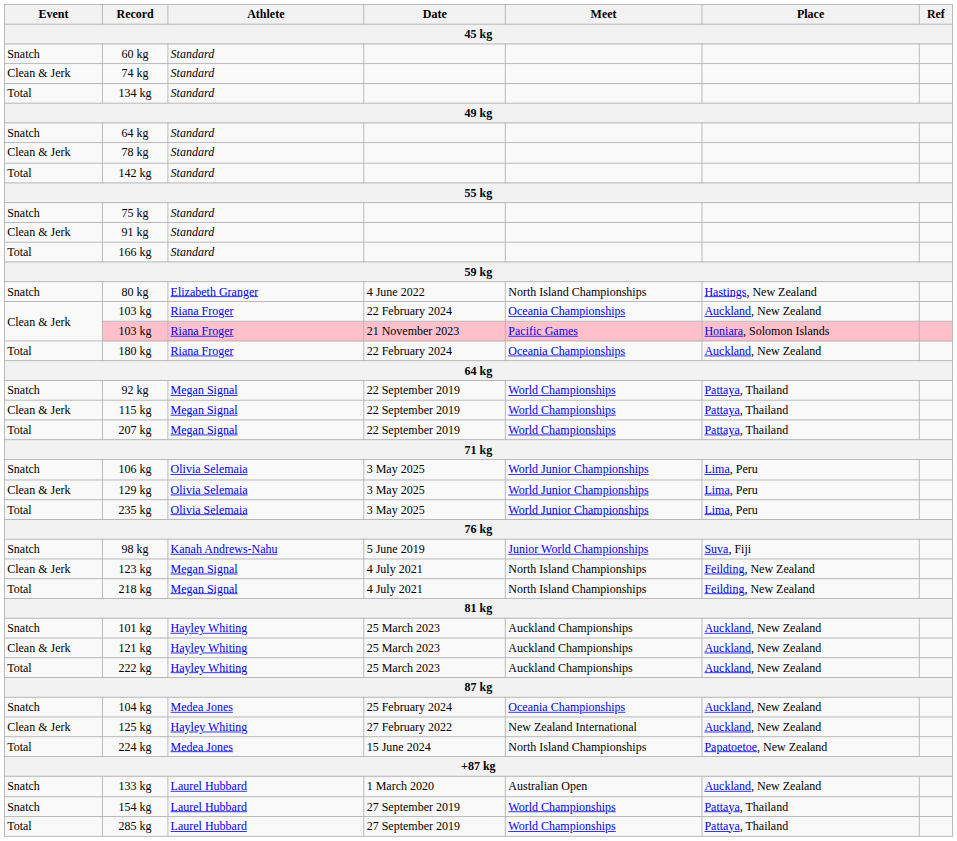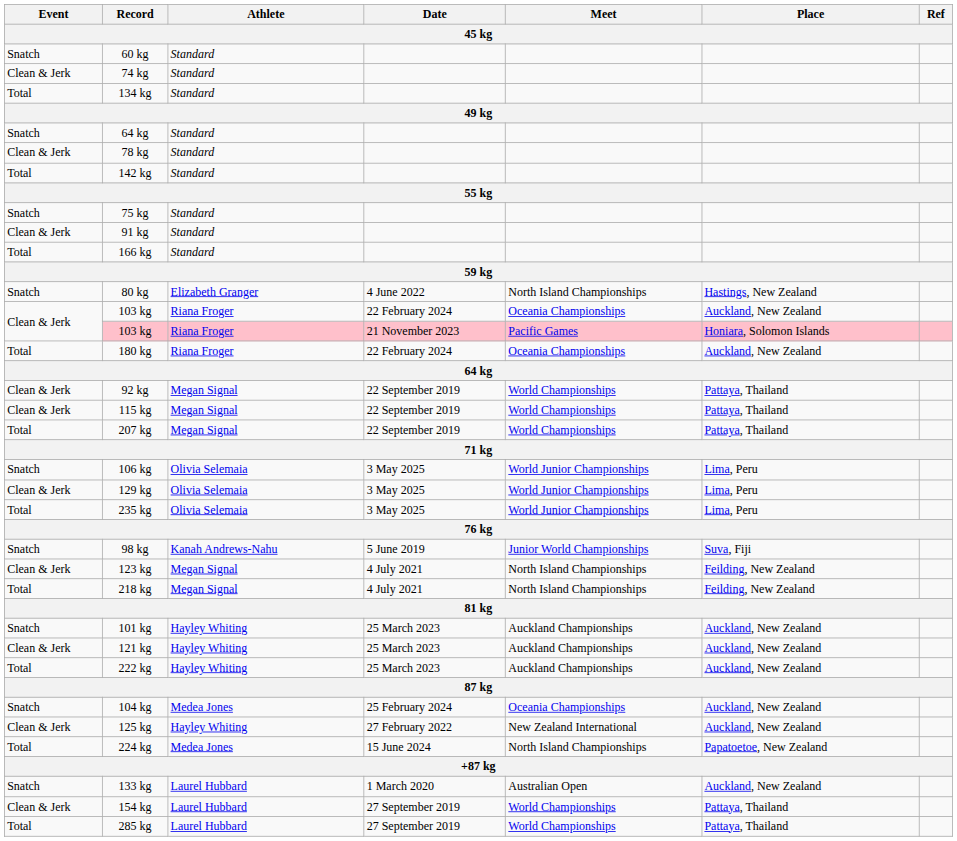 <table class="wikitable" style="font-size:95%; width: 95%;">
 <tr>
 <th width=9%>Event</th>
 <th width=6%>Record</th>
 <th width=18%>Athlete</th>
 <th width=13%>Date</th>
 <th width=18%>Meet</th>
 <th width=20%>Place</th>
 <th width=3%>Ref</th>
 </tr>
 <tr bgcolor="#DDDDDD">
 <th colspan="7">45 kg</th>
 </tr>
 <tr>
 <td>Snatch</td>
 <td align=center>60 kg</td>
 <td><em>Standard</em></td>
 <td></td>
 <td></td>
 <td></td>
 <td></td>
 </tr>
 <tr>
 <td>Clean & Jerk</td>
 <td align=center>74 kg</td>
 <td><em>Standard</em></td>
 <td></td>
 <td></td>
 <td></td>
 <td></td>
 </tr>
 <tr>
 <td>Total</td>
 <td align=center>134 kg</td>
 <td><em>Standard</em></td>
 <td></td>
 <td></td>
 <td></td>
 <td></td>
 </tr>
 <tr bgcolor="#DDDDDD">
 <th colspan="7">49 kg</th>
 </tr>
 <tr>
 <td>Snatch</td>
 <td align=center>64 kg</td>
 <td><em>Standard</em></td>
 <td></td>
 <td></td>
 <td></td>
 <td></td>
 </tr>
 <tr>
 <td>Clean & Jerk</td>
 <td align=center>78 kg</td>
 <td><em>Standard</em></td>
 <td></td>
 <td></td>
 <td></td>
 <td></td>
 </tr>
 <tr>
 <td>Total</td>
 <td align=center>142 kg</td>
 <td><em>Standard</em></td>
 <td></td>
 <td></td>
 <td></td>
 <td></td>
 </tr>
 <tr bgcolor="#DDDDDD">
 <th colspan="7">55 kg</th>
 </tr>
 <tr>
 <td>Snatch</td>
 <td align=center>75 kg</td>
 <td><em>Standard</em></td>
 <td></td>
 <td></td>
 <td></td>
 <td></td>
 </tr>
 <tr>
 <td>Clean & Jerk</td>
 <td align=center>91 kg</td>
 <td><em>Standard</em></td>
 <td></td>
 <td></td>
 <td></td>
 <td></td>
 </tr>
 <tr>
 <td>Total</td>
 <td align=center>166 kg</td>
 <td><em>Standard</em></td>
 <td></td>
 <td></td>
 <td></td>
 <td></td>
 </tr>
 <tr bgcolor="#DDDDDD">
 <th colspan=7>59 kg</th>
 </tr>
 <tr>
 <td>Snatch</td>
 <td align=center>80 kg</td>
 <td><a href='#'>Elizabeth Granger</a></td>
 <td>4 June 2022</td>
 <td>North Island Championships</td>
 <td><a href='#'>Hastings</a>, New Zealand</td>
 <td></td>
 </tr>
 <tr>
 <td rowspan=2>Clean & Jerk</td>
 <td align=center>103 kg</td>
 <td><a href='#'>Riana Froger</a></td>
 <td>22 February 2024</td>
 <td><a href='#'>Oceania Championships</a></td>
 <td><a href='#'>Auckland</a>, New Zealand</td>
 <td></td>
 </tr>
 <tr bgcolor=pink>
 <td align=center>103 kg</td>
 <td><a href='#'>Riana Froger</a></td>
 <td>21 November 2023</td>
 <td><a href='#'>Pacific Games</a></td>
 <td><a href='#'>Honiara</a>, Solomon Islands</td>
 <td></td>
 </tr>
 <tr>
 <td>Total</td>
 <td align=center>180 kg</td>
 <td><a href='#'>Riana Froger</a></td>
 <td>22 February 2024</td>
 <td><a href='#'>Oceania Championships</a></td>
 <td><a href='#'>Auckland</a>, New Zealand</td>
 <td></td>
 </tr>
 <tr bgcolor="#DDDDDD">
 <th colspan="7">64 kg</th>
 </tr>
 <tr>
-<td>Snatch</td>
+<td>Clean & Jerk</td>
 <td align=center>92 kg</td>
 <td><a href='#'>Megan Signal</a></td>
 <td>22 September 2019</td>
 <td><a href='#'>World Championships</a></td>
 <td><a href='#'>Pattaya</a>, Thailand</td>
 <td></td>
 </tr>
 <tr>
 <td>Clean & Jerk</td>
 <td align=center>115 kg</td>
 <td><a href='#'>Megan Signal</a></td>
 <td>22 September 2019</td>
 <td><a href='#'>World Championships</a></td>
 <td><a href='#'>Pattaya</a>, Thailand</td>
 <td></td>
 </tr>
 <tr>
 <td>Total</td>
 <td align=center>207 kg</td>
 <td><a href='#'>Megan Signal</a></td>
 <td>22 September 2019</td>
 <td><a href='#'>World Championships</a></td>
 <td><a href='#'>Pattaya</a>, Thailand</td>
 <td></td>
 </tr>
 <tr bgcolor="#DDDDDD">
 <th colspan="7">71 kg</th>
 </tr>
 <tr>
 <td>Snatch</td>
 <td align=center>106 kg</td>
 <td><a href='#'>Olivia Selemaia</a></td>
 <td>3 May 2025</td>
 <td><a href='#'>World Junior Championships</a></td>
 <td><a href='#'>Lima</a>, Peru</td>
 <td></td>
 </tr>
 <tr>
 <td>Clean & Jerk</td>
 <td align=center>129 kg</td>
 <td><a href='#'>Olivia Selemaia</a></td>
 <td>3 May 2025</td>
 <td><a href='#'>World Junior Championships</a></td>
 <td><a href='#'>Lima</a>, Peru</td>
 <td></td>
 </tr>
 <tr>
 <td>Total</td>
 <td align=center>235 kg</td>
 <td><a href='#'>Olivia Selemaia</a></td>
 <td>3 May 2025</td>
 <td><a href='#'>World Junior Championships</a></td>
 <td><a href='#'>Lima</a>, Peru</td>
 <td></td>
 </tr>
 <tr bgcolor="#DDDDDD">
 <th colspan="7">76 kg</th>
 </tr>
 <tr>
 <td>Snatch</td>
 <td align=center>98 kg</td>
 <td><a href='#'>Kanah Andrews-Nahu</a></td>
 <td>5 June 2019</td>
 <td><a href='#'>Junior World Championships</a></td>
 <td><a href='#'>Suva</a>, Fiji</td>
 <td></td>
 </tr>
 <tr>
 <td>Clean & Jerk</td>
 <td align=center>123 kg</td>
 <td><a href='#'>Megan Signal</a></td>
 <td>4 July 2021</td>
 <td>North Island Championships</td>
 <td><a href='#'>Feilding</a>, New Zealand</td>
 <td></td>
 </tr>
 <tr>
 <td>Total</td>
 <td align=center>218 kg</td>
 <td><a href='#'>Megan Signal</a></td>
 <td>4 July 2021</td>
 <td>North Island Championships</td>
 <td><a href='#'>Feilding</a>, New Zealand</td>
 <td></td>
 </tr>
 <tr bgcolor="#DDDDDD">
 <th colspan="7">81 kg</th>
 </tr>
 <tr>
 <td>Snatch</td>
 <td align=center>101 kg</td>
 <td><a href='#'>Hayley Whiting</a></td>
 <td>25 March 2023</td>
 <td>Auckland Championships</td>
 <td><a href='#'>Auckland</a>, New Zealand</td>
 <td></td>
 </tr>
 <tr>
 <td>Clean & Jerk</td>
 <td align=center>121 kg</td>
 <td><a href='#'>Hayley Whiting</a></td>
 <td>25 March 2023</td>
 <td>Auckland Championships</td>
 <td><a href='#'>Auckland</a>, New Zealand</td>
 <td></td>
 </tr>
 <tr>
 <td>Total</td>
 <td align=center>222 kg</td>
 <td><a href='#'>Hayley Whiting</a></td>
 <td>25 March 2023</td>
 <td>Auckland Championships</td>
 <td><a href='#'>Auckland</a>, New Zealand</td>
 <td></td>
 </tr>
 <tr bgcolor="#DDDDDD">
 <th colspan="7">87 kg</th>
 </tr>
 <tr>
 <td>Snatch</td>
 <td align=center>104 kg</td>
 <td><a href='#'>Medea Jones</a></td>
 <td>25 February 2024</td>
 <td><a href='#'>Oceania Championships</a></td>
 <td><a href='#'>Auckland</a>, New Zealand</td>
 <td></td>
 </tr>
 <tr>
 <td>Clean & Jerk</td>
 <td align=center>125 kg</td>
 <td><a href='#'>Hayley Whiting</a></td>
 <td>27 February 2022</td>
 <td>New Zealand International</td>
 <td><a href='#'>Auckland</a>, New Zealand</td>
 <td></td>
 </tr>
 <tr>
 <td>Total</td>
 <td align=center>224 kg</td>
 <td><a href='#'>Medea Jones</a></td>
 <td>15 June 2024</td>
 <td>North Island Championships</td>
 <td><a href='#'>Papatoetoe</a>, New Zealand</td>
 <td></td>
 </tr>
 <tr bgcolor="#DDDDDD">
 <th colspan="7">+87 kg</th>
 </tr>
 <tr>
 <td>Snatch</td>
 <td align=center>133 kg</td>
 <td><a href='#'>Laurel Hubbard</a></td>
 <td>1 March  2020</td>
 <td>Australian Open</td>
 <td><a href='#'>Auckland</a>, New Zealand</td>
 <td></td>
 </tr>
 <tr>
-<td>Snatch</td>
+<td>Clean & Jerk</td>
 <td align=center>154 kg</td>
 <td><a href='#'>Laurel Hubbard</a></td>
 <td>27 September 2019</td>
 <td><a href='#'>World Championships</a></td>
 <td><a href='#'>Pattaya</a>, Thailand</td>
 <td></td>
 </tr>
 <tr>
 <td>Total</td>
 <td align=center>285 kg</td>
 <td><a href='#'>Laurel Hubbard</a></td>
 <td>27 September 2019</td>
 <td><a href='#'>World Championships</a></td>
 <td><a href='#'>Pattaya</a>, Thailand</td>
 <td></td>
 </tr>
 </table>
